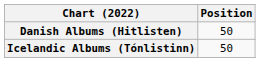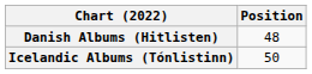 <table class="wikitable sortable plainrowheaders" style="text-align:center">
 <tr>
 <th scope="col">Chart (2022)</th>
 <th scope="col">Position</th>
 </tr>
 <tr>
 <th scope="row">Danish Albums (Hitlisten)</th>
-<td>50</td>
+<td>48</td>
 </tr>
 <tr>
 <th scope="row">Icelandic Albums (Tónlistinn)</th>
 <td>50</td>
 </tr>
 </table>
